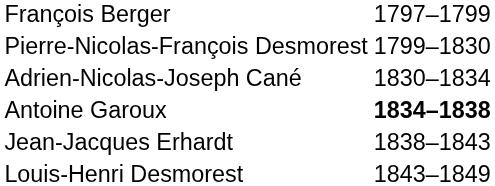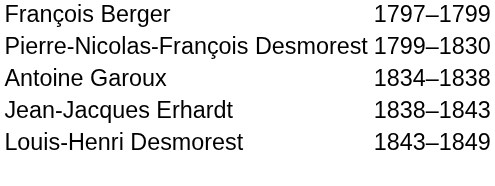 <table>
 <tr>
 <td>François Berger</td>
 <td>1797–1799</td>
 </tr>
 <tr>
 <td>Pierre-Nicolas-François Desmorest</td>
 <td>1799–1830</td>
 </tr>
 <tr>
-<td>Adrien-Nicolas-Joseph Cané</td>
-<td>1830–1834</td>
-</tr>
-<tr>
 <td>Antoine Garoux</td>
-<td><strong>1834–1838</strong></td>
+<td>1834–1838</td>
 </tr>
 <tr>
 <td>Jean-Jacques Erhardt</td>
 <td>1838–1843</td>
 </tr>
 <tr>
 <td>Louis-Henri Desmorest</td>
 <td>1843–1849</td>
 </tr>
 </table>
